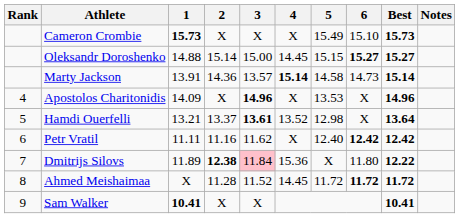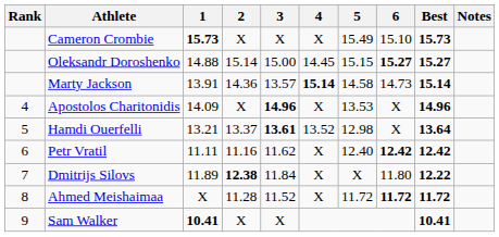 <table class="wikitable sortable" style="text-align:center">
 <tr>
 <th>Rank</th>
 <th>Athlete</th>
 <th>1</th>
 <th>2</th>
 <th>3</th>
 <th>4</th>
 <th>5</th>
 <th>6</th>
 <th>Best</th>
 <th>Notes</th>
 </tr>
 <tr>
 <td></td>
 <td style="text-align:left"><a href='#'>Cameron Crombie</a><br></td>
 <td><strong>15.73</strong></td>
 <td>X</td>
 <td>X</td>
 <td>X</td>
 <td>15.49</td>
 <td>15.10</td>
 <td><strong>15.73</strong></td>
 <td></td>
 </tr>
 <tr>
 <td></td>
 <td style="text-align:left"><a href='#'>Oleksandr Doroshenko</a><br></td>
 <td>14.88</td>
 <td>15.14</td>
 <td>15.00</td>
 <td>14.45</td>
 <td>15.15</td>
 <td><strong>15.27</strong></td>
 <td><strong>15.27</strong></td>
 <td></td>
 </tr>
 <tr>
 <td></td>
 <td style="text-align:left"><a href='#'>Marty Jackson</a><br></td>
 <td>13.91</td>
 <td>14.36</td>
 <td>13.57</td>
 <td><strong>15.14</strong></td>
 <td>14.58</td>
 <td>14.73</td>
 <td><strong>15.14</strong></td>
 <td></td>
 </tr>
 <tr>
 <td>4</td>
 <td style="text-align:left"><a href='#'>Apostolos Charitonidis</a><br></td>
 <td>14.09</td>
 <td>X</td>
 <td><strong>14.96</strong></td>
 <td>X</td>
 <td>13.53</td>
 <td>X</td>
 <td><strong>14.96</strong></td>
 <td></td>
 </tr>
 <tr>
 <td>5</td>
 <td style="text-align:left"><a href='#'>Hamdi Ouerfelli</a><br></td>
 <td>13.21</td>
 <td>13.37</td>
 <td><strong>13.61</strong></td>
 <td>13.52</td>
 <td>12.98</td>
 <td>X</td>
 <td><strong>13.64</strong></td>
 <td></td>
 </tr>
 <tr>
 <td>6</td>
 <td style="text-align:left"><a href='#'>Petr Vratil</a><br></td>
 <td>11.11</td>
 <td>11.16</td>
 <td>11.62</td>
 <td>X</td>
 <td>12.40</td>
 <td><strong>12.42</strong></td>
 <td><strong>12.42</strong></td>
 <td></td>
 </tr>
 <tr>
 <td>7</td>
 <td style="text-align:left"><a href='#'>Dmitrijs Silovs</a><br></td>
 <td>11.89</td>
 <td><strong>12.38</strong></td>
-<td style="background: pink;">11.84</td>
-<td>15.36</td>
+<td>11.84</td>
+<td>X</td>
 <td>X</td>
 <td>11.80</td>
 <td><strong>12.22</strong></td>
 <td></td>
 </tr>
 <tr>
 <td>8</td>
 <td style="text-align:left"><a href='#'>Ahmed Meishaimaa</a><br></td>
 <td>X</td>
 <td>11.28</td>
 <td>11.52</td>
-<td>14.45</td>
+<td>X</td>
 <td>11.72</td>
 <td><strong>11.72</strong></td>
 <td><strong>11.72</strong></td>
 <td></td>
 </tr>
 <tr>
 <td>9</td>
 <td style="text-align:left"><a href='#'>Sam Walker</a><br></td>
 <td><strong>10.41</strong></td>
 <td>X</td>
 <td>X</td>
 <td colspan=3></td>
 <td><strong>10.41</strong></td>
 <td></td>
 </tr>
 </table>
